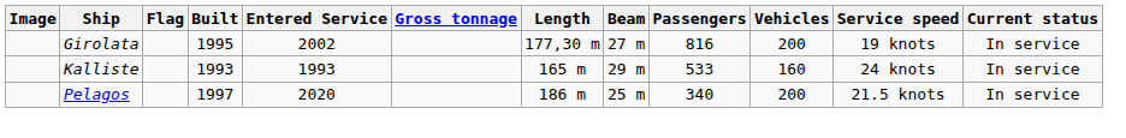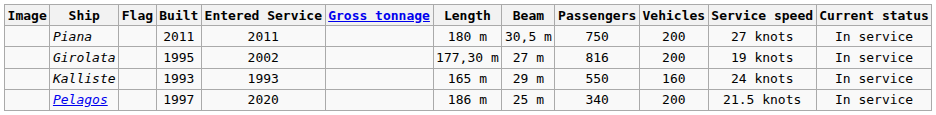 <table class="wikitable">
 <tr>
 <th>Image</th>
 <th>Ship</th>
 <th>Flag</th>
 <th>Built</th>
 <th>Entered Service</th>
 <th><a href='#'>Gross tonnage</a></th>
 <th>Length</th>
 <th>Beam</th>
 <th>Passengers</th>
 <th>Vehicles</th>
 <th>Service speed</th>
 <th>Current status</th>
+</tr>
+<tr>
+<td></td>
+<td><em>Piana</em></td>
+<td></td>
+<td align="Center">2011</td>
+<td align="Center">2011</td>
+<td align="Center"></td>
+<td align="Center">180 m</td>
+<td align="Center">30,5 m</td>
+<td align="Center">750</td>
+<td align="Center">200</td>
+<td align="Center">27 knots</td>
+<td align="Center">In service</td>
 </tr>
 <tr>
 <td></td>
 <td><em>Girolata</em></td>
 <td></td>
 <td align="Center">1995</td>
 <td align="Center">2002</td>
 <td align="Center"></td>
 <td align="Center">177,30 m</td>
 <td align="Center">27 m</td>
 <td align="Center">816</td>
 <td align="Center">200</td>
 <td align="Center">19 knots</td>
 <td align="Center">In service</td>
 </tr>
 <tr>
 <td></td>
 <td><em>Kalliste</em></td>
 <td></td>
 <td align="Center">1993</td>
 <td align="Center">1993</td>
 <td align="Center"></td>
 <td align="Center">165 m</td>
 <td align="Center">29 m</td>
-<td align="Center">533</td>
+<td align="Center">550</td>
 <td align="Center">160</td>
 <td align="Center">24 knots</td>
 <td align="Center">In service</td>
 </tr>
 <tr>
 <td></td>
 <td><em><a href='#'>Pelagos</a></em></td>
 <td></td>
 <td align="Center">1997</td>
 <td align="Center">2020</td>
 <td align="Center"></td>
 <td align="Center">186 m</td>
 <td align="Center">25 m</td>
 <td align="Center">340</td>
 <td align="Center">200</td>
 <td align="Center">21.5 knots</td>
 <td align="Center">In service</td>
 </tr>
 </table>
